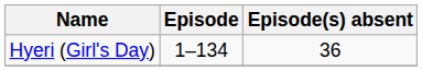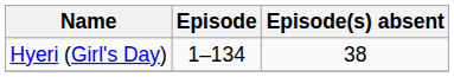 <table class="wikitable" style="text-align:center">
 <tr>
 <th>Name</th>
 <th>Episode</th>
 <th>Episode(s) absent</th>
 </tr>
 <tr>
 <td><a href='#'>Hyeri</a> (<a href='#'>Girl's Day</a>)</td>
 <td>1–134</td>
-<td>36</td>
+<td>38</td>
 </tr>
 <tr>
 </tr>
 </table>
